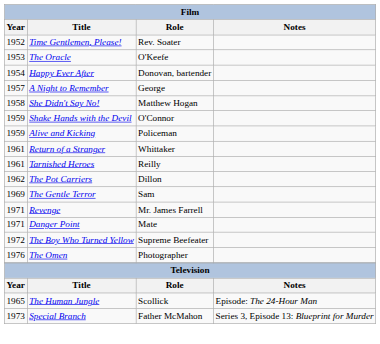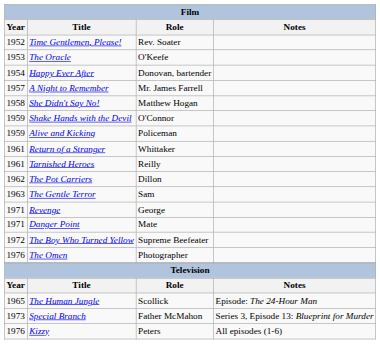 <table class="wikitable" style="font-size: 90%;">
 <tr>
 <th colspan="4" style="background: LightSteelBlue;">Film</th>
 </tr>
 <tr>
 <th>Year</th>
 <th>Title</th>
 <th>Role</th>
 <th>Notes</th>
 </tr>
 <tr>
 <td>1952</td>
 <td><em><a href='#'>Time Gentlemen, Please!</a></em></td>
 <td>Rev. Soater</td>
 <td></td>
 </tr>
 <tr>
 <td>1953</td>
 <td><em><a href='#'>The Oracle</a></em></td>
 <td>O'Keefe</td>
 <td></td>
 </tr>
 <tr>
 <td>1954</td>
 <td><em><a href='#'>Happy Ever After</a></em></td>
 <td>Donovan, bartender</td>
 <td></td>
 </tr>
 <tr>
 <td>1957</td>
 <td><em><a href='#'>A Night to Remember</a></em></td>
-<td>George</td>
+<td>Mr. James Farrell</td>
 <td></td>
 </tr>
 <tr>
 <td>1958</td>
 <td><em><a href='#'>She Didn't Say No!</a></em></td>
 <td>Matthew Hogan</td>
 <td></td>
 </tr>
 <tr>
 <td>1959</td>
 <td><em><a href='#'>Shake Hands with the Devil</a></em></td>
 <td>O'Connor</td>
 <td></td>
 </tr>
 <tr>
 <td>1959</td>
 <td><em><a href='#'>Alive and Kicking</a></em></td>
 <td>Policeman</td>
 <td></td>
 </tr>
 <tr>
 <td>1961</td>
 <td><em><a href='#'>Return of a Stranger</a></em></td>
 <td>Whittaker</td>
 <td></td>
 </tr>
 <tr>
 <td>1961</td>
 <td><em><a href='#'>Tarnished Heroes</a></em></td>
 <td>Reilly</td>
 <td></td>
 </tr>
 <tr>
 <td>1962</td>
 <td><em><a href='#'>The Pot Carriers</a></em></td>
 <td>Dillon</td>
 <td></td>
 </tr>
 <tr>
-<td>1969</td>
+<td>1963</td>
 <td><em><a href='#'>The Gentle Terror</a></em></td>
 <td>Sam</td>
 <td></td>
 </tr>
 <tr>
 <td>1971</td>
 <td><em><a href='#'>Revenge</a></em></td>
-<td>Mr. James Farrell</td>
+<td>George</td>
 <td></td>
 </tr>
 <tr>
 <td>1971</td>
 <td><em><a href='#'>Danger Point</a></em></td>
 <td>Mate</td>
 <td></td>
 </tr>
 <tr>
 <td>1972</td>
 <td><em><a href='#'>The Boy Who Turned Yellow</a></em></td>
 <td>Supreme Beefeater</td>
 <td></td>
 </tr>
 <tr>
 <td>1976</td>
 <td><em><a href='#'>The Omen</a></em></td>
 <td>Photographer</td>
 <td></td>
 </tr>
 <tr>
 </tr>
 <tr>
 <th colspan="4" style="background: LightSteelBlue;">Television</th>
 </tr>
 <tr>
 <th>Year</th>
 <th>Title</th>
 <th>Role</th>
 <th>Notes</th>
 </tr>
 <tr>
 <td>1965</td>
 <td><em><a href='#'>The Human Jungle</a></em></td>
 <td>Scollick</td>
 <td>Episode: <em>The 24-Hour Man</em></td>
 </tr>
 <tr>
 <td>1973</td>
 <td><em><a href='#'>Special Branch</a></em></td>
 <td>Father McMahon</td>
 <td>Series 3, Episode 13: <em>Blueprint for Murder</em></td>
 </tr>
+<tr>
+<td>1976</td>
+<td><em><a href='#'>Kizzy</a></em></td>
+<td>Peters</td>
+<td>All episodes (1-6)</td>
+</tr>
 </table>
